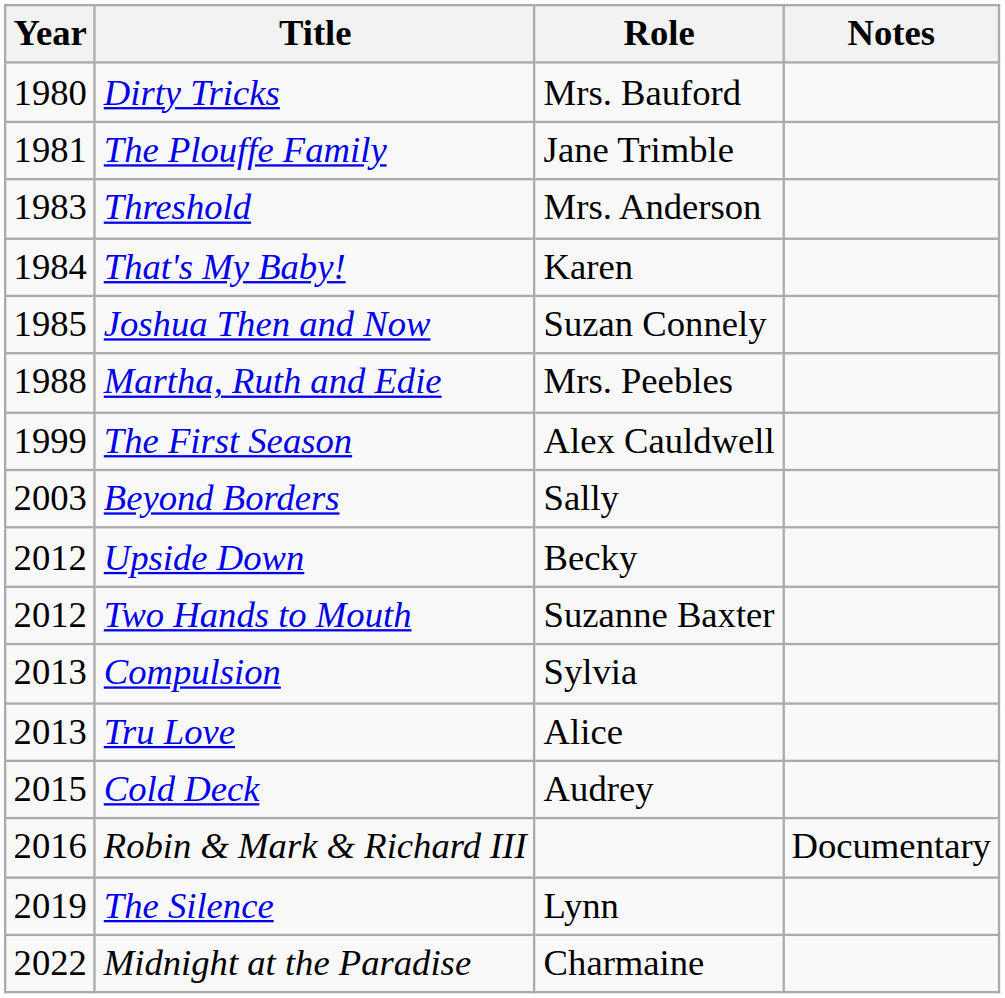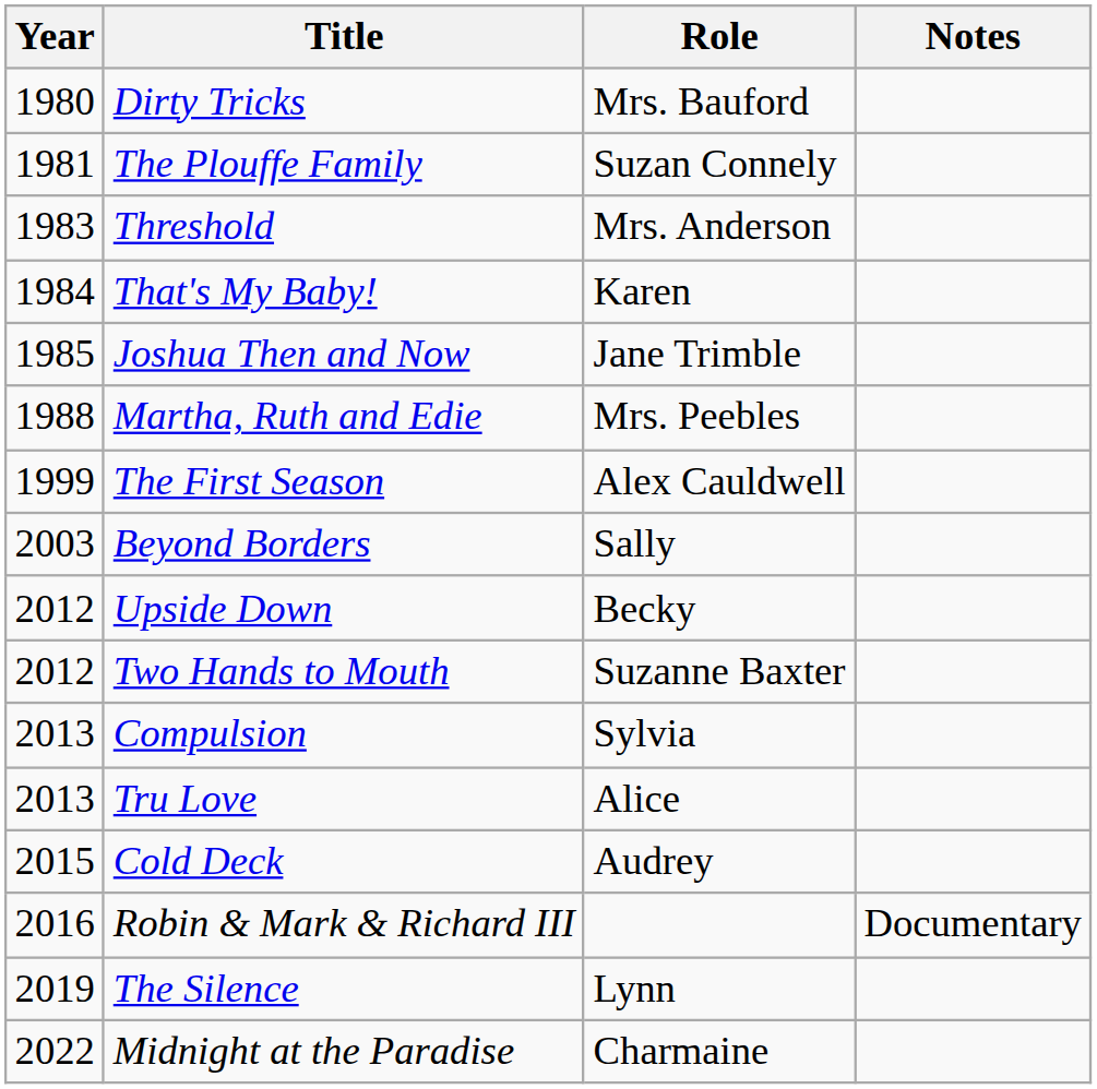 <table class="wikitable sortable">
 <tr>
 <th>Year</th>
 <th>Title</th>
 <th>Role</th>
 <th class="unsortable">Notes</th>
 </tr>
 <tr>
 <td>1980</td>
 <td><a href='#'><em>Dirty Tricks</em></a></td>
 <td>Mrs. Bauford</td>
 <td></td>
 </tr>
 <tr>
 <td>1981</td>
 <td data-sort-value="Plouffe Family, The"><a href='#'><em>The Plouffe Family</em></a></td>
-<td>Jane Trimble</td>
+<td>Suzan Connely</td>
 <td></td>
 </tr>
 <tr>
 <td>1983</td>
 <td><a href='#'><em>Threshold</em></a></td>
 <td>Mrs. Anderson</td>
 <td></td>
 </tr>
 <tr>
 <td>1984</td>
 <td><a href='#'><em>That's My Baby!</em></a></td>
 <td>Karen</td>
 <td></td>
 </tr>
 <tr>
 <td>1985</td>
 <td><a href='#'><em>Joshua Then and Now</em></a></td>
-<td>Suzan Connely</td>
+<td>Jane Trimble</td>
 <td></td>
 </tr>
 <tr>
 <td>1988</td>
 <td><em><a href='#'>Martha, Ruth and Edie</a></em></td>
 <td>Mrs. Peebles</td>
 <td></td>
 </tr>
 <tr>
 <td>1999</td>
 <td data-sort-value="First Season, The"><em><a href='#'>The First Season</a></em></td>
 <td>Alex Cauldwell</td>
 <td></td>
 </tr>
 <tr>
 <td>2003</td>
 <td><a href='#'><em>Beyond Borders</em></a></td>
 <td>Sally</td>
 <td></td>
 </tr>
 <tr>
 <td>2012</td>
 <td><a href='#'><em>Upside Down</em></a></td>
 <td>Becky</td>
 <td></td>
 </tr>
 <tr>
 <td>2012</td>
 <td><em><a href='#'>Two Hands to Mouth</a></em></td>
 <td>Suzanne Baxter</td>
 <td></td>
 </tr>
 <tr>
 <td>2013</td>
 <td><a href='#'><em>Compulsion</em></a></td>
 <td>Sylvia</td>
 <td></td>
 </tr>
 <tr>
 <td>2013</td>
 <td><a href='#'><em>Tru Love</em></a></td>
 <td>Alice</td>
 <td></td>
 </tr>
 <tr>
 <td>2015</td>
 <td><em><a href='#'>Cold Deck</a></em></td>
 <td>Audrey</td>
 <td></td>
 </tr>
 <tr>
 <td>2016</td>
 <td><em>Robin & Mark & Richard III</em></td>
 <td></td>
 <td>Documentary</td>
 </tr>
 <tr>
 <td>2019</td>
 <td data-sort-value="Silence, The"><a href='#'><em>The Silence</em></a></td>
 <td>Lynn</td>
 <td></td>
 </tr>
 <tr>
 <td>2022</td>
 <td><em>Midnight at the Paradise</em></td>
 <td>Charmaine</td>
 <td></td>
 </tr>
 </table>
